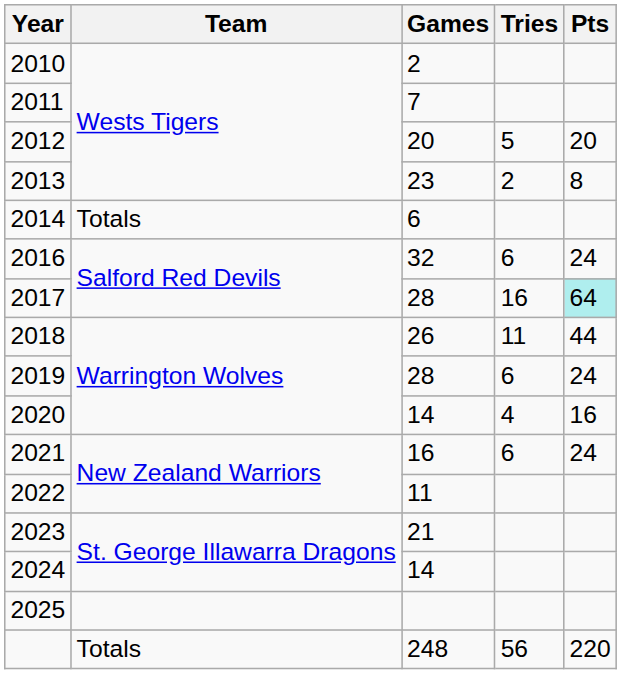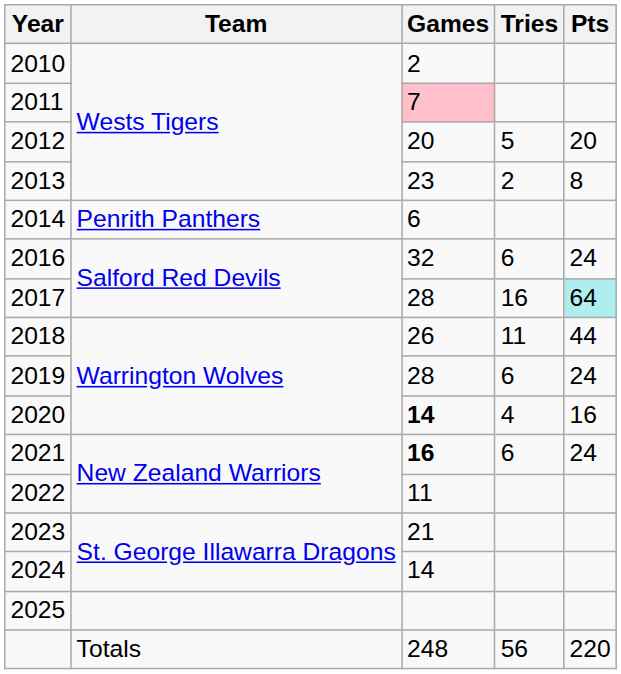 <table class="wikitable">
 <tr>
 <th>Year</th>
 <th>Team</th>
 <th>Games</th>
 <th>Tries</th>
 <th>Pts</th>
 </tr>
 <tr>
 <td>2010</td>
 <td rowspan="4"> <a href='#'>Wests Tigers</a></td>
 <td>2</td>
 <td></td>
 <td></td>
 </tr>
 <tr>
 <td>2011</td>
-<td>7</td>
+<td style="background: pink;">7</td>
 <td></td>
 <td></td>
 </tr>
 <tr>
 <td>2012</td>
 <td>20</td>
 <td>5</td>
 <td>20</td>
 </tr>
 <tr>
 <td>2013</td>
 <td>23</td>
 <td>2</td>
 <td>8</td>
 </tr>
 <tr>
 <td>2014</td>
-<td>Totals</td>
+<td> <a href='#'>Penrith Panthers</a></td>
 <td>6</td>
 <td></td>
 <td></td>
 </tr>
 <tr>
 <td>2016</td>
 <td rowspan="2"> <a href='#'>Salford Red Devils</a></td>
 <td>32</td>
 <td>6</td>
 <td>24</td>
 </tr>
 <tr>
 <td>2017</td>
 <td>28</td>
 <td>16</td>
 <td style="background: paleturquoise;">64</td>
 </tr>
 <tr>
 <td>2018</td>
 <td rowspan="3"> <a href='#'>Warrington Wolves</a></td>
 <td>26</td>
 <td>11</td>
 <td>44</td>
 </tr>
 <tr>
 <td>2019</td>
 <td>28</td>
 <td>6</td>
 <td>24</td>
 </tr>
 <tr>
 <td>2020</td>
-<td>14</td>
+<td><strong>14</strong></td>
 <td>4</td>
 <td>16</td>
 </tr>
 <tr>
 <td>2021</td>
 <td rowspan="2"> <a href='#'>New Zealand Warriors</a></td>
-<td>16</td>
+<td><strong>16</strong></td>
 <td>6</td>
 <td>24</td>
 </tr>
 <tr>
 <td>2022</td>
 <td>11</td>
 <td></td>
 <td></td>
 </tr>
 <tr>
 <td>2023</td>
 <td rowspan="2"> <a href='#'>St. George Illawarra Dragons</a></td>
 <td>21</td>
 <td></td>
 <td></td>
 </tr>
 <tr>
 <td>2024</td>
 <td>14</td>
 <td></td>
 <td></td>
 </tr>
 <tr>
 <td>2025</td>
 <td></td>
 <td></td>
 <td></td>
 <td></td>
 </tr>
 <tr>
 <td></td>
 <td>Totals</td>
 <td>248</td>
 <td>56</td>
 <td>220</td>
 </tr>
 </table>
